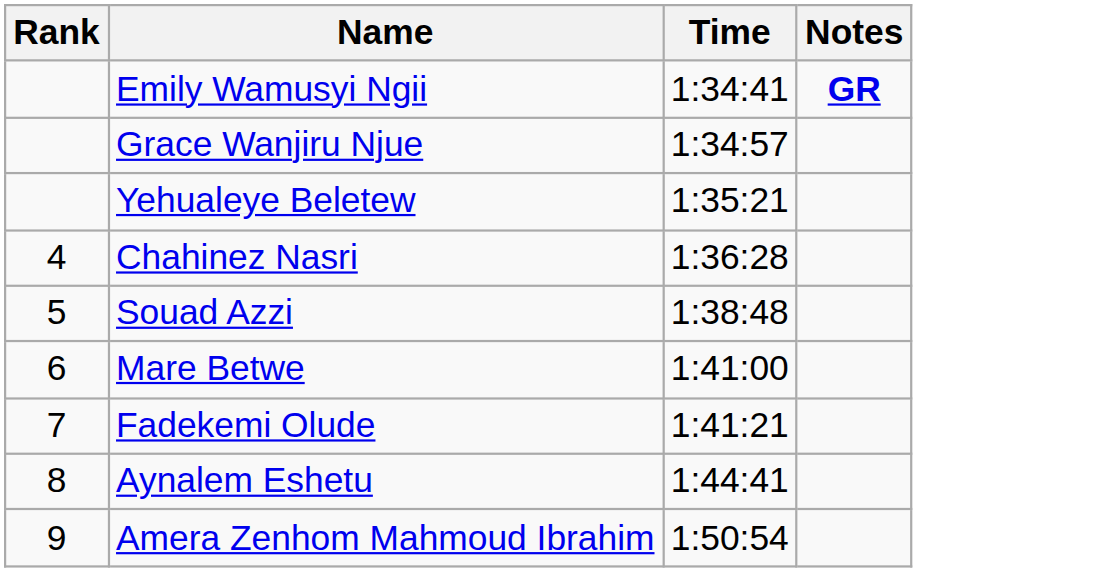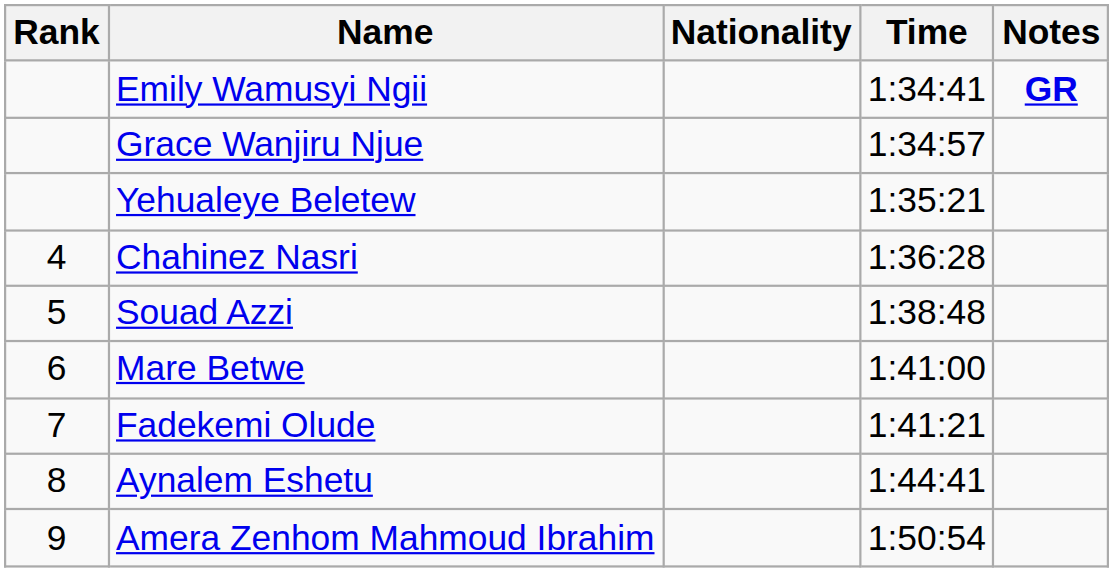 <table class="wikitable sortable" style="text-align:center">
 <tr>
 <th>Rank</th>
 <th>Name</th>
+<th>Nationality</th>
 <th>Time</th>
 <th>Notes</th>
 </tr>
 <tr>
 <td></td>
 <td align=left><a href='#'>Emily Wamusyi Ngii</a></td>
+<td align=left></td>
 <td>1:34:41</td>
 <td><strong><a href='#'>GR</a></strong></td>
 </tr>
 <tr>
 <td></td>
 <td align=left><a href='#'>Grace Wanjiru Njue</a></td>
+<td align=left></td>
 <td>1:34:57</td>
 <td></td>
 </tr>
 <tr>
 <td></td>
 <td align=left><a href='#'>Yehualeye Beletew</a></td>
+<td align=left></td>
 <td>1:35:21</td>
 <td></td>
 </tr>
 <tr>
 <td>4</td>
 <td align=left><a href='#'>Chahinez Nasri</a></td>
+<td align=left></td>
 <td>1:36:28</td>
 <td></td>
 </tr>
 <tr>
 <td>5</td>
 <td align=left><a href='#'>Souad Azzi</a></td>
+<td align=left></td>
 <td>1:38:48</td>
 <td></td>
 </tr>
 <tr>
 <td>6</td>
 <td align=left><a href='#'>Mare Betwe</a></td>
+<td align=left></td>
 <td>1:41:00</td>
 <td></td>
 </tr>
 <tr>
 <td>7</td>
 <td align=left><a href='#'>Fadekemi Olude</a></td>
+<td align=left></td>
 <td>1:41:21</td>
 <td></td>
 </tr>
 <tr>
 <td>8</td>
 <td align=left><a href='#'>Aynalem Eshetu</a></td>
+<td align=left></td>
 <td>1:44:41</td>
 <td></td>
 </tr>
 <tr>
 <td>9</td>
 <td align=left><a href='#'>Amera Zenhom Mahmoud Ibrahim</a></td>
+<td align=left></td>
 <td>1:50:54</td>
 <td></td>
 </tr>
 </table>
